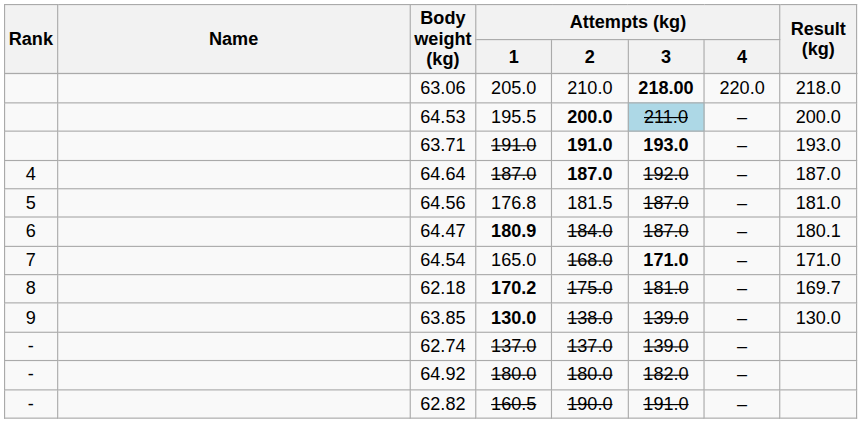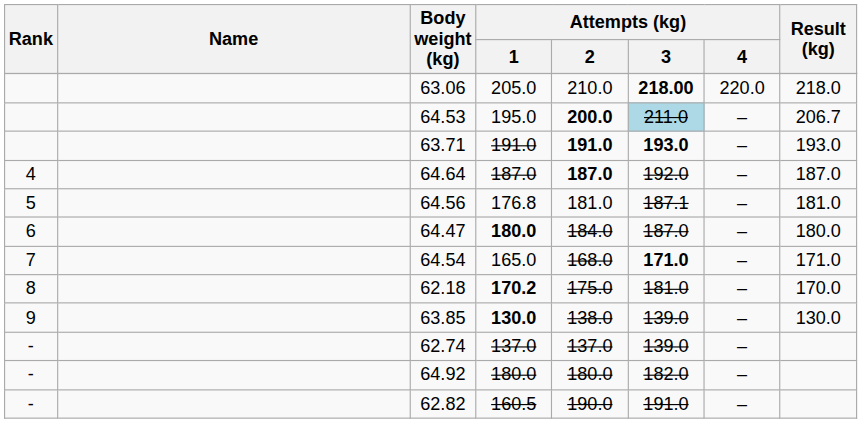 <table class="wikitable" style="text-align:center;">
 <tr>
 <th rowspan=2>Rank</th>
 <th rowspan=2 width=305>Name</th>
 <th rowspan=2 width=50>Body weight (kg)</th>
 <th colspan=4>Attempts (kg)</th>
 <th rowspan=2 width=60>Result (kg)</th>
 </tr>
 <tr>
 <th width=60>1</th>
 <th width=60>2</th>
 <th width=60>3</th>
 <th width=60>4</th>
 </tr>
 <tr>
 </tr>
 <tr>
 <td></td>
 <td align=left></td>
 <td>63.06</td>
 <td>205.0</td>
 <td>210.0</td>
 <td><strong>218.00</strong></td>
 <td>220.0  </td>
 <td>218.0</td>
 </tr>
 <tr>
 <td></td>
 <td align=left></td>
 <td>64.53</td>
-<td>195.5</td>
+<td>195.0</td>
 <td><strong>200.0</strong></td>
 <td style="background: lightblue;"><s>211.0</s></td>
 <td>–</td>
-<td>200.0</td>
+<td>206.7</td>
 </tr>
 <tr>
 <td></td>
 <td align=left></td>
 <td>63.71</td>
 <td><s>191.0</s></td>
 <td><strong>191.0</strong></td>
 <td><strong>193.0</strong></td>
 <td>–</td>
 <td>193.0</td>
 </tr>
 <tr>
 <td>4</td>
 <td align=left></td>
 <td>64.64</td>
 <td><s>187.0</s></td>
 <td><strong>187.0</strong></td>
 <td><s>192.0</s></td>
 <td>–</td>
 <td>187.0</td>
 </tr>
 <tr>
 <td>5</td>
 <td align=left></td>
 <td>64.56</td>
 <td>176.8</td>
-<td>181.5</td>
-<td><s>187.0</s></td>
+<td>181.0</td>
+<td><s>187.1</s></td>
 <td>–</td>
 <td>181.0</td>
 </tr>
 <tr>
 <td>6</td>
 <td align=left></td>
 <td>64.47</td>
-<td><strong>180.9</strong></td>
+<td><strong>180.0</strong></td>
 <td><s>184.0</s></td>
 <td><s>187.0</s></td>
 <td>–</td>
-<td>180.1</td>
+<td>180.0</td>
 </tr>
 <tr>
 <td>7</td>
 <td align=left></td>
 <td>64.54</td>
 <td>165.0</td>
 <td><s>168.0</s></td>
 <td><strong>171.0</strong></td>
 <td>–</td>
 <td>171.0</td>
 </tr>
 <tr>
 <td>8</td>
 <td align=left></td>
 <td>62.18</td>
 <td><strong>170.2</strong></td>
 <td><s>175.0</s></td>
 <td><s>181.0</s></td>
 <td>–</td>
-<td>169.7</td>
+<td>170.0</td>
 </tr>
 <tr>
 <td>9</td>
 <td align=left></td>
 <td>63.85</td>
 <td><strong>130.0</strong></td>
 <td><s>138.0</s></td>
 <td><s>139.0</s></td>
 <td>–</td>
 <td>130.0</td>
 </tr>
 <tr>
 <td>-</td>
 <td align=left></td>
 <td>62.74</td>
 <td><s>137.0</s></td>
 <td><s>137.0</s></td>
 <td><s>139.0</s></td>
 <td>–</td>
 <td></td>
 </tr>
 <tr>
 <td>-</td>
 <td align=left></td>
 <td>64.92</td>
 <td><s>180.0</s></td>
 <td><s>180.0</s></td>
 <td><s>182.0</s></td>
 <td>–</td>
 <td></td>
 </tr>
 <tr>
 <td>-</td>
 <td align=left></td>
 <td>62.82</td>
 <td><s>160.5</s></td>
 <td><s>190.0</s></td>
 <td><s>191.0</s></td>
 <td>–</td>
 <td></td>
 </tr>
 </table>
